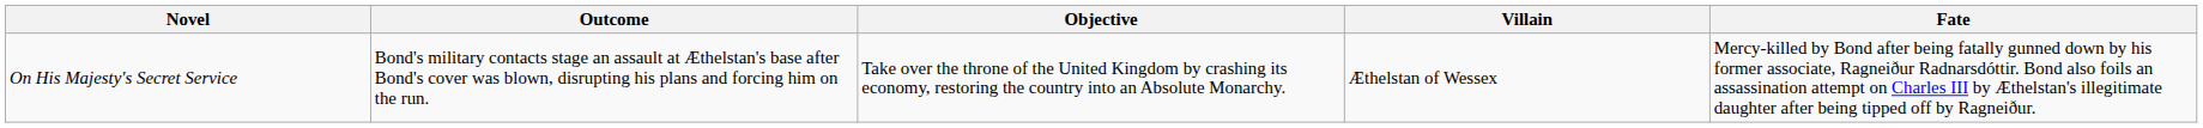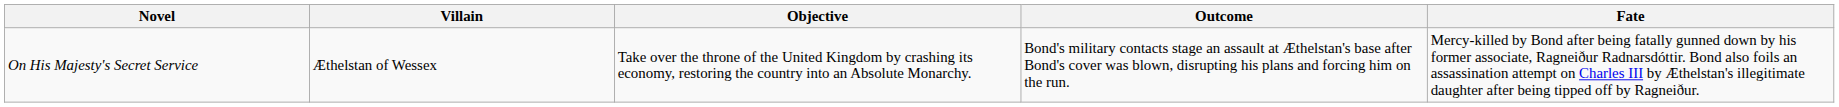 <table class="wikitable">
 <tr>
 <th style="width: 16.5%">Novel</th>
+<th style="width: 16.5%">Villain</th>
+<th style="width: 22%">Objective</th>
 <th style="width: 22%">Outcome</th>
-<th style="width: 22%">Objective</th>
-<th style="width: 16.5%">Villain</th>
 <th style="width: 22%">Fate</th>
 </tr>
 <tr>
 <td rowspan="1"><em>On His Majesty's Secret Service</em></td>
+<td>Æthelstan of Wessex</td>
+<td>Take over the throne of the United Kingdom by crashing its economy, restoring the country into an Absolute Monarchy.</td>
 <td>Bond's military contacts stage an assault at Æthelstan's base after Bond's cover was blown, disrupting his plans and forcing him on the run.</td>
-<td>Take over the throne of the United Kingdom by crashing its economy, restoring the country into an Absolute Monarchy.</td>
-<td>Æthelstan of Wessex</td>
 <td>Mercy-killed by Bond after being fatally gunned down by his former associate, Ragneiður Radnarsdóttir. Bond also foils an assassination attempt on <a href='#'>Charles III</a> by Æthelstan's illegitimate daughter after being tipped off by Ragneiður.</td>
 </tr>
 </table>
